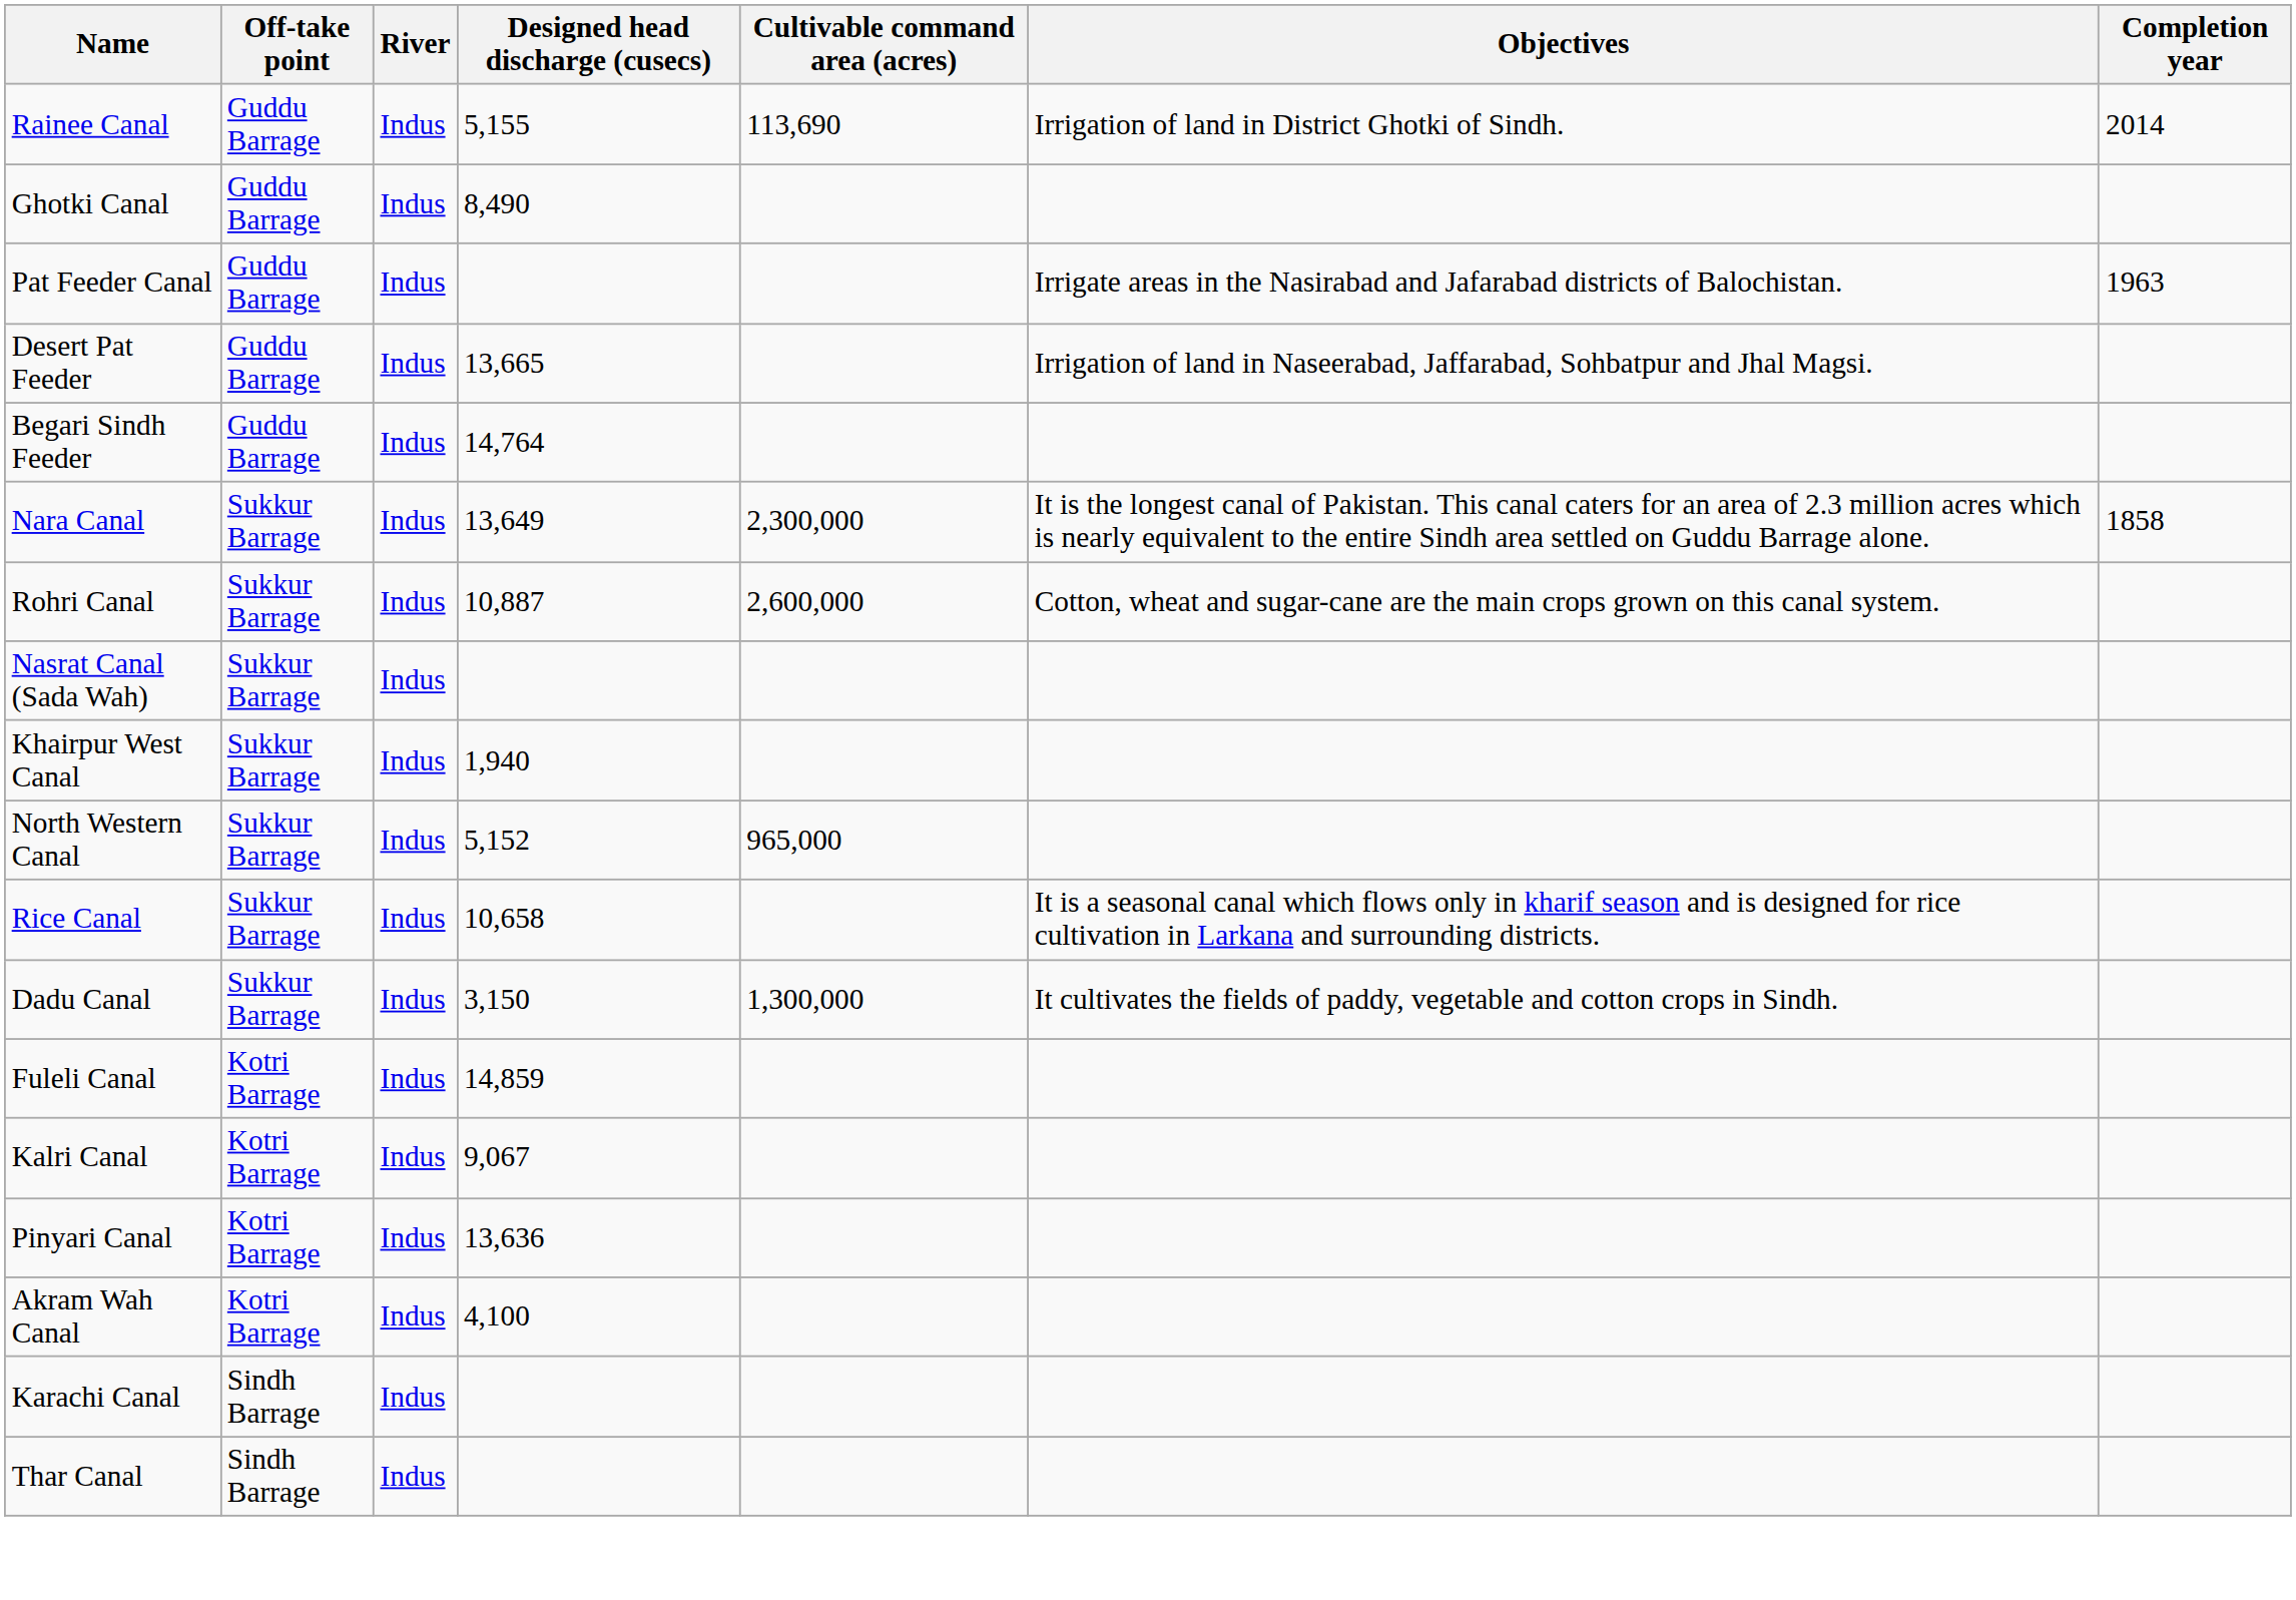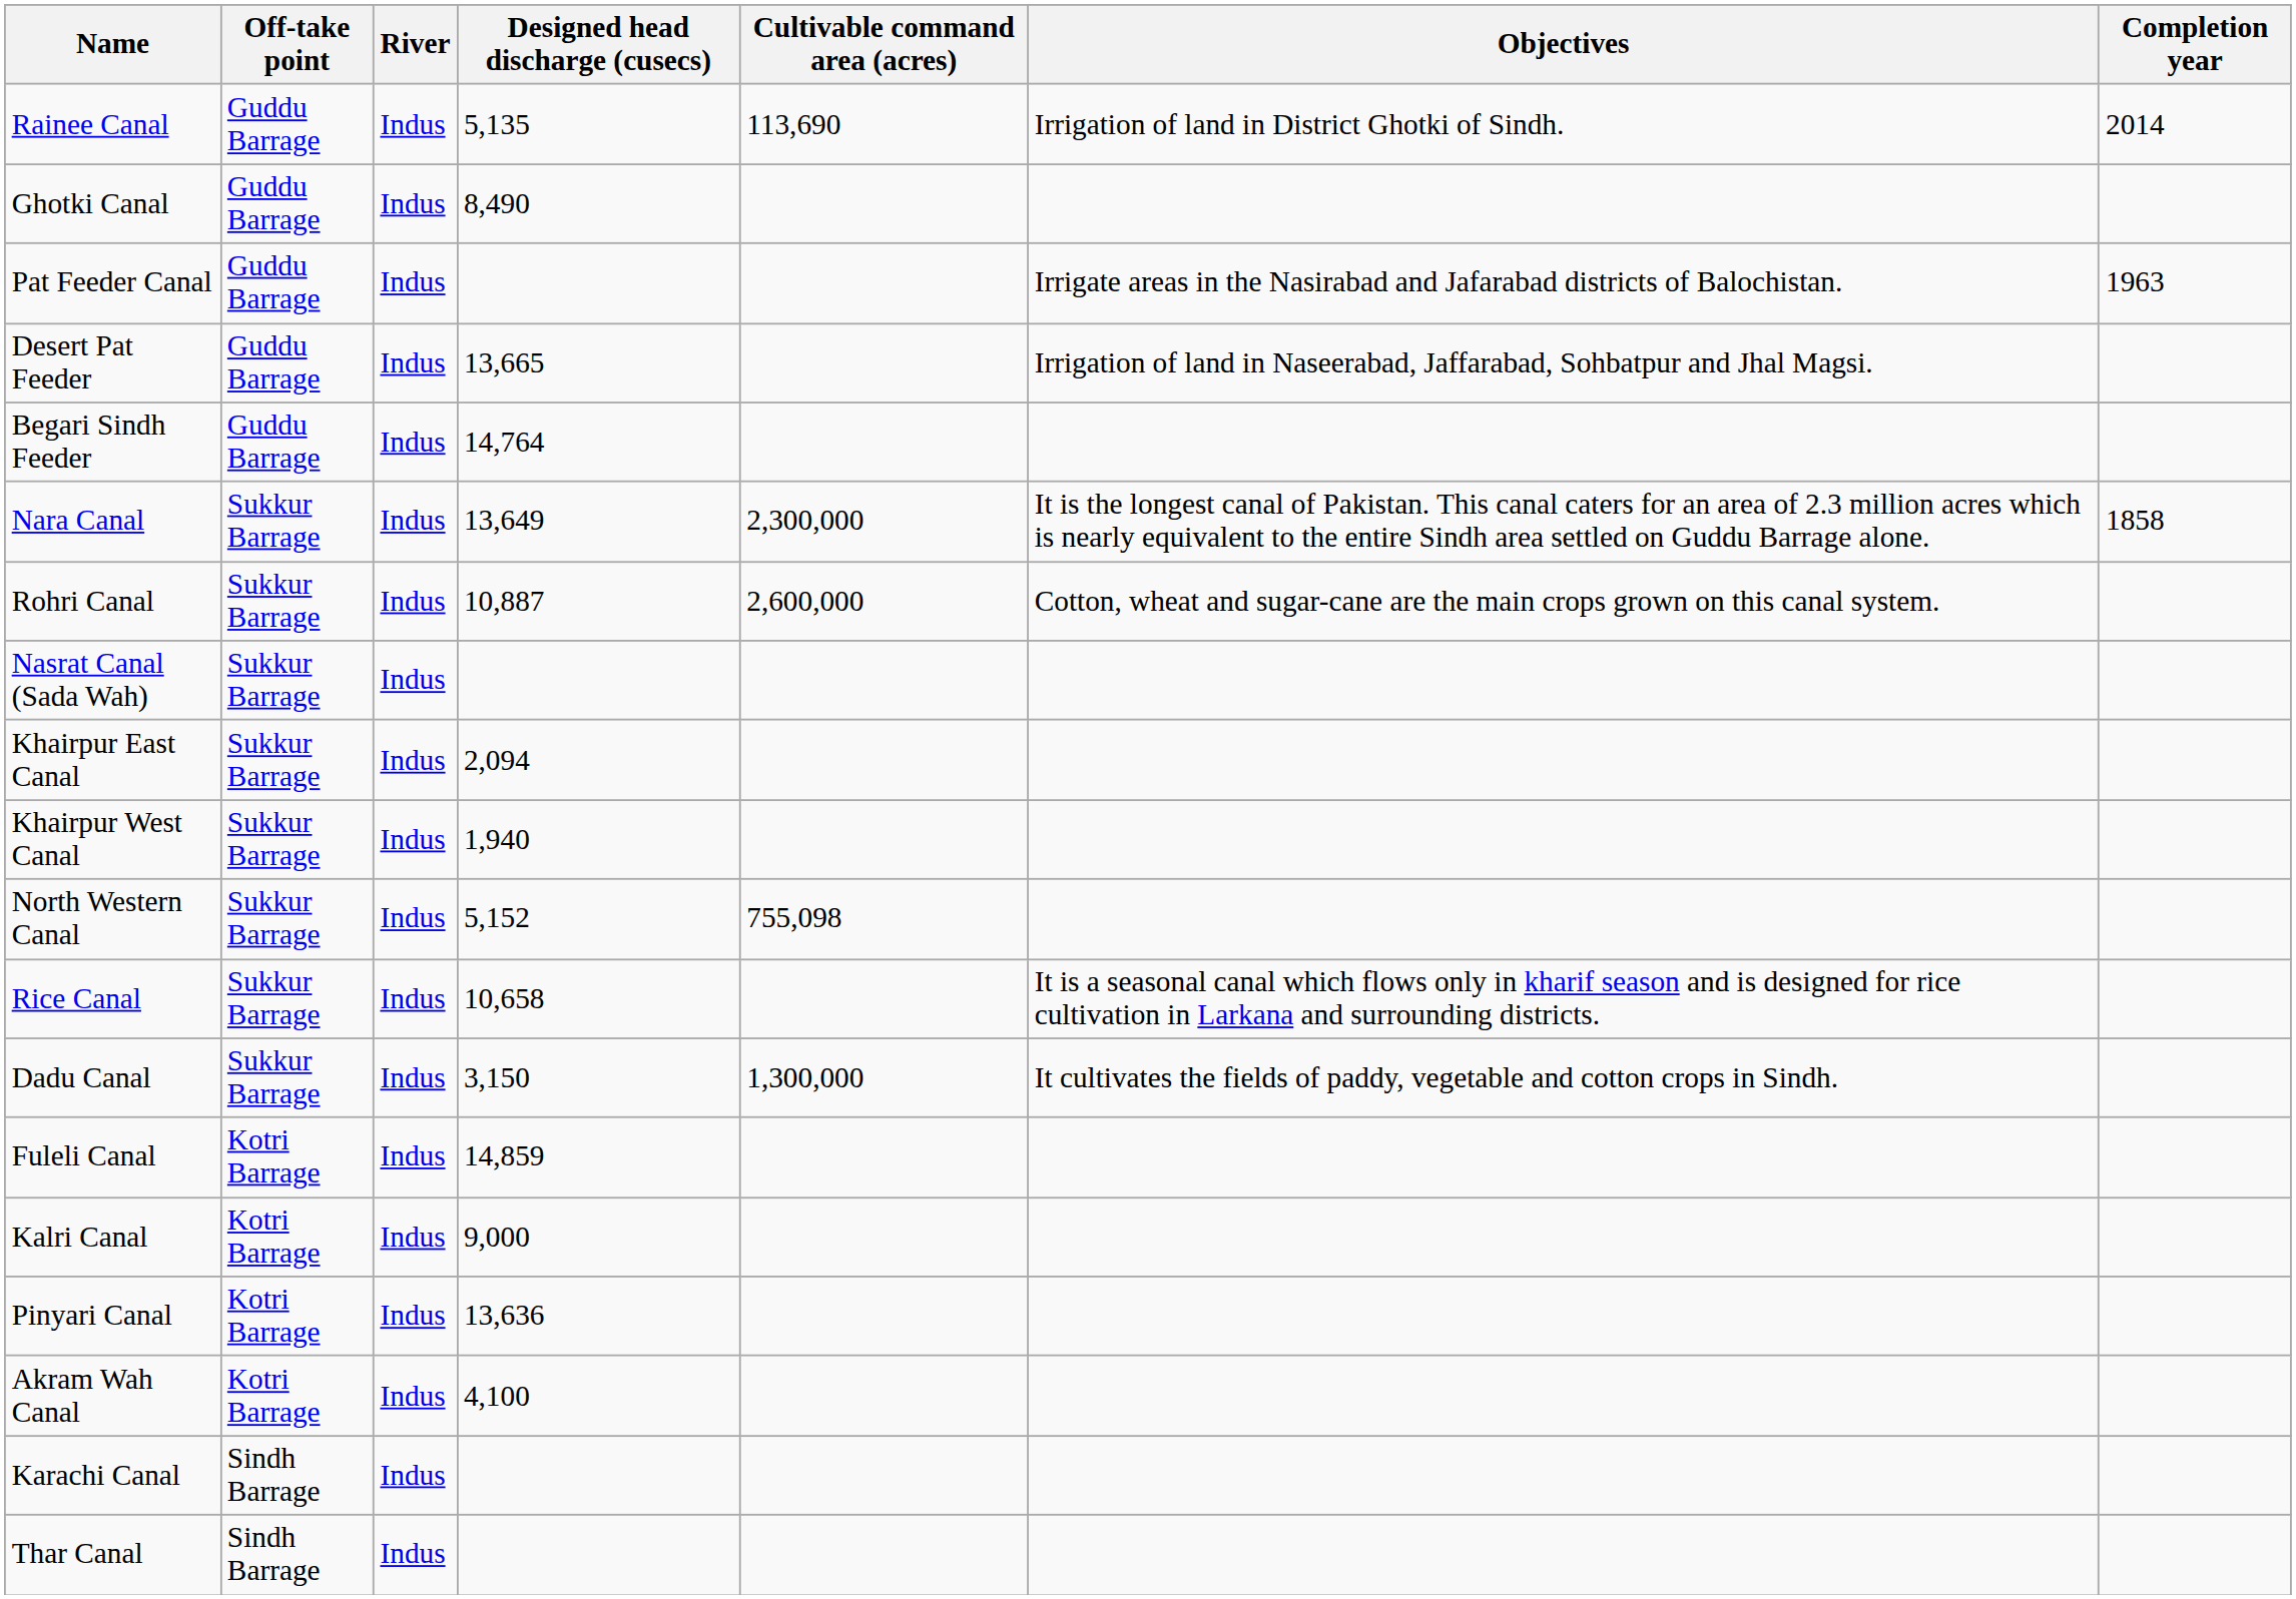 <table class="wikitable">
 <tr>
 <th>Name</th>
 <th>Off-take point</th>
 <th>River</th>
 <th>Designed head discharge (cusecs)</th>
 <th>Cultivable command area (acres)</th>
 <th>Objectives</th>
 <th>Completion year</th>
 </tr>
 <tr>
 <td><a href='#'>Rainee Canal</a></td>
 <td><a href='#'>Guddu Barrage</a></td>
 <td><a href='#'>Indus</a></td>
-<td>5,155</td>
+<td>5,135</td>
 <td>113,690</td>
 <td>Irrigation of land in District Ghotki of Sindh.</td>
 <td>2014</td>
 </tr>
 <tr>
 <td>Ghotki Canal</td>
 <td><a href='#'>Guddu Barrage</a></td>
 <td><a href='#'>Indus</a></td>
 <td>8,490</td>
 <td></td>
 <td></td>
 <td></td>
 </tr>
 <tr>
 <td>Pat Feeder Canal</td>
 <td><a href='#'>Guddu Barrage</a></td>
 <td><a href='#'>Indus</a></td>
 <td></td>
 <td></td>
 <td>Irrigate areas in the Nasirabad and Jafarabad districts of Balochistan.</td>
 <td>1963</td>
 </tr>
 <tr>
 <td>Desert Pat Feeder</td>
 <td><a href='#'>Guddu Barrage</a></td>
 <td><a href='#'>Indus</a></td>
 <td>13,665</td>
 <td></td>
 <td>Irrigation of land in Naseerabad, Jaffarabad, Sohbatpur and Jhal Magsi.</td>
 <td></td>
 </tr>
 <tr>
 <td>Begari Sindh Feeder</td>
 <td><a href='#'>Guddu Barrage</a></td>
 <td><a href='#'>Indus</a></td>
 <td>14,764</td>
 <td></td>
 <td></td>
 <td></td>
 </tr>
 <tr>
 <td><a href='#'>Nara Canal</a></td>
 <td><a href='#'>Sukkur Barrage</a></td>
 <td><a href='#'>Indus</a></td>
 <td>13,649</td>
 <td>2,300,000</td>
 <td>It is the longest canal of Pakistan. This canal caters for an area of 2.3 million acres which is nearly equivalent to the entire Sindh area settled on Guddu Barrage alone.</td>
 <td>1858</td>
 </tr>
 <tr>
 <td>Rohri Canal</td>
 <td><a href='#'>Sukkur Barrage</a></td>
 <td><a href='#'>Indus</a></td>
 <td>10,887</td>
 <td>2,600,000</td>
 <td>Cotton, wheat and sugar-cane are the main crops grown on this canal system.</td>
 <td></td>
 </tr>
 <tr>
 <td><a href='#'>Nasrat Canal</a> (Sada Wah)</td>
 <td><a href='#'>Sukkur Barrage</a></td>
 <td><a href='#'>Indus</a></td>
 <td></td>
 <td></td>
 <td></td>
 <td></td>
 </tr>
 <tr>
+<td>Khairpur East Canal</td>
+<td><a href='#'>Sukkur Barrage</a></td>
+<td><a href='#'>Indus</a></td>
+<td>2,094</td>
+<td></td>
+<td></td>
+<td></td>
+</tr>
+<tr>
 <td>Khairpur West Canal</td>
 <td><a href='#'>Sukkur Barrage</a></td>
 <td><a href='#'>Indus</a></td>
 <td>1,940</td>
 <td></td>
 <td></td>
 <td></td>
 </tr>
 <tr>
 <td>North Western Canal</td>
 <td><a href='#'>Sukkur Barrage</a></td>
 <td><a href='#'>Indus</a></td>
 <td>5,152</td>
-<td>965,000</td>
+<td>755,098</td>
 <td></td>
 <td></td>
 </tr>
 <tr>
 <td><a href='#'>Rice Canal</a></td>
 <td><a href='#'>Sukkur Barrage</a></td>
 <td><a href='#'>Indus</a></td>
 <td>10,658</td>
 <td></td>
 <td>It is a seasonal canal which flows only in <a href='#'>kharif season</a> and is designed for rice cultivation in <a href='#'>Larkana</a> and surrounding districts.</td>
 <td></td>
 </tr>
 <tr>
 <td>Dadu Canal</td>
 <td><a href='#'>Sukkur Barrage</a></td>
 <td><a href='#'>Indus</a></td>
 <td>3,150</td>
 <td>1,300,000</td>
 <td>It cultivates the fields of paddy, vegetable and cotton crops in Sindh.</td>
 <td></td>
 </tr>
 <tr>
 <td>Fuleli Canal</td>
 <td><a href='#'>Kotri Barrage</a></td>
 <td><a href='#'>Indus</a></td>
 <td>14,859</td>
 <td></td>
 <td></td>
 <td></td>
 </tr>
 <tr>
 <td>Kalri Canal</td>
 <td><a href='#'>Kotri Barrage</a></td>
 <td><a href='#'>Indus</a></td>
-<td>9,067</td>
+<td>9,000</td>
 <td></td>
 <td></td>
 <td></td>
 </tr>
 <tr>
 <td>Pinyari Canal</td>
 <td><a href='#'>Kotri Barrage</a></td>
 <td><a href='#'>Indus</a></td>
 <td>13,636</td>
 <td></td>
 <td></td>
 <td></td>
 </tr>
 <tr>
 <td>Akram Wah Canal</td>
 <td><a href='#'>Kotri Barrage</a></td>
 <td><a href='#'>Indus</a></td>
 <td>4,100</td>
 <td></td>
 <td></td>
 <td></td>
 </tr>
 <tr>
 <td>Karachi Canal</td>
 <td>Sindh Barrage</td>
 <td><a href='#'>Indus</a></td>
 <td></td>
 <td></td>
 <td></td>
 <td></td>
 </tr>
 <tr>
 <td>Thar Canal</td>
 <td>Sindh Barrage</td>
 <td><a href='#'>Indus</a></td>
 <td></td>
 <td></td>
 <td></td>
 <td></td>
 </tr>
 </table>
